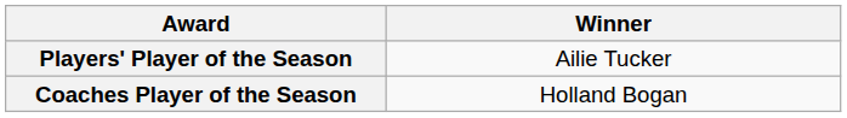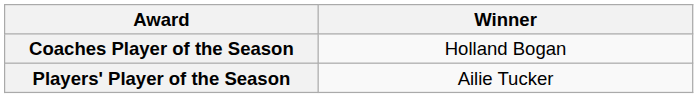 <table class="wikitable" style="font-size:95%; text-align:center;">
 <tr>
 <th style="width:250px;">Award</th>
 <th style="width:300px;">Winner</th>
 </tr>
 <tr>
+<th>Coaches Player of the Season</th>
+<td> Holland Bogan</td>
+</tr>
+<tr>
 <th>Players' Player of the Season</th>
 <td> Ailie Tucker</td>
 </tr>
-<tr>
-<th>Coaches Player of the Season</th>
-<td> Holland Bogan</td>
-</tr>
 </table>
